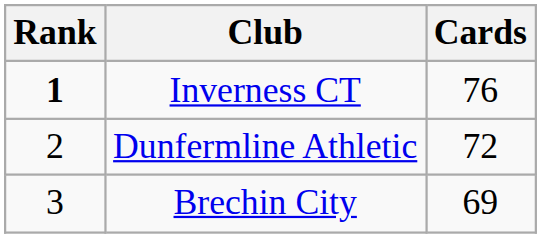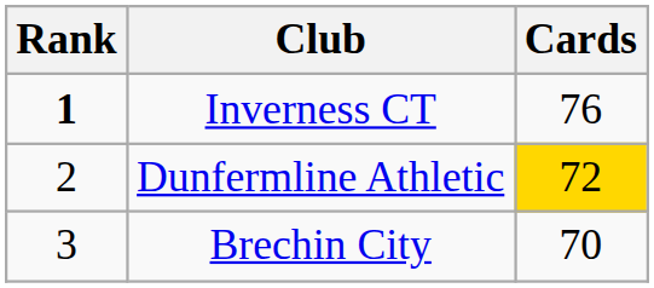 <table class="wikitable" style="text-align:center">
 <tr>
 <th>Rank</th>
 <th>Club</th>
 <th>Cards</th>
 </tr>
 <tr>
 <td><strong>1</strong></td>
 <td><a href='#'>Inverness CT</a></td>
 <td>76</td>
 </tr>
 <tr>
 <td>2</td>
 <td><a href='#'>Dunfermline Athletic</a></td>
-<td>72</td>
+<td style="background: gold;">72</td>
 </tr>
 <tr>
 <td>3</td>
 <td><a href='#'>Brechin City</a></td>
-<td>69</td>
+<td>70</td>
 </tr>
 </table>
